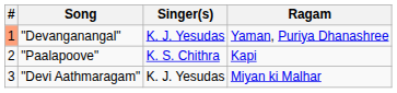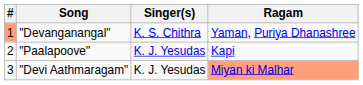 <table class="wikitable">
 <tr>
 <th>#</th>
 <th>Song</th>
 <th>Singer(s)</th>
 <th>Ragam</th>
 </tr>
 <tr>
 <td style="background: lightsalmon;">1</td>
 <td>"Devanganangal"</td>
-<td><a href='#'>K. J. Yesudas</a></td>
+<td><a href='#'>K. S. Chithra</a></td>
 <td><a href='#'>Yaman</a>, <a href='#'>Puriya Dhanashree</a></td>
 </tr>
 <tr>
 <td>2</td>
 <td>"Paalapoove"</td>
-<td><a href='#'>K. S. Chithra</a></td>
+<td><a href='#'>K. J. Yesudas</a></td>
 <td><a href='#'>Kapi</a></td>
 </tr>
 <tr>
 <td>3</td>
 <td>"Devi Aathmaragam"</td>
 <td>K. J. Yesudas</td>
-<td><a href='#'>Miyan ki Malhar</a></td>
+<td style="background: lightsalmon;"><a href='#'>Miyan ki Malhar</a></td>
 </tr>
 </table>
